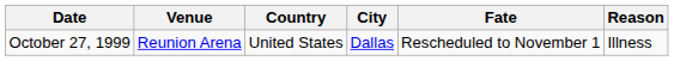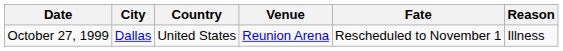 <table class="wikitable">
 <tr>
 <th>Date</th>
+<th>City</th>
+<th>Country</th>
 <th>Venue</th>
-<th>Country</th>
-<th>City</th>
 <th>Fate</th>
 <th>Reason</th>
 </tr>
 <tr>
 <td>October 27, 1999</td>
+<td><a href='#'>Dallas</a></td>
+<td>United States</td>
 <td><a href='#'>Reunion Arena</a></td>
-<td>United States</td>
-<td><a href='#'>Dallas</a></td>
 <td>Rescheduled to November 1</td>
 <td>Illness</td>
 </tr>
 </table>
